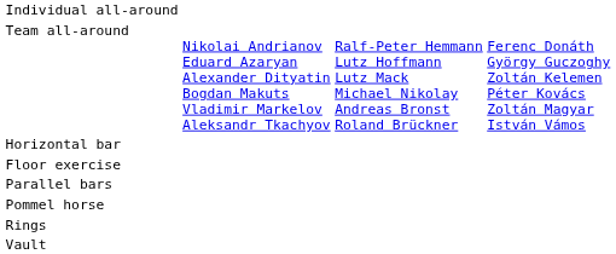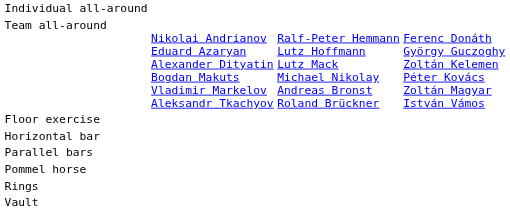 <table>
 <tr valign="top">
 <td>Individual all-around<br></td>
 <td></td>
 <td></td>
 <td></td>
 </tr>
 <tr valign="top">
 <td>Team all-around<br></td>
 <td><br><a href='#'>Nikolai Andrianov</a><br><a href='#'>Eduard Azaryan</a><br><a href='#'>Alexander Dityatin</a><br><a href='#'>Bogdan Makuts</a><br><a href='#'>Vladimir Markelov</a><br><a href='#'>Aleksandr Tkachyov</a></td>
 <td><br><a href='#'>Ralf-Peter Hemmann</a><br><a href='#'>Lutz Hoffmann</a><br><a href='#'>Lutz Mack</a><br><a href='#'>Michael Nikolay</a><br><a href='#'>Andreas Bronst</a><br><a href='#'>Roland Brückner</a></td>
 <td><br><a href='#'>Ferenc Donáth</a><br><a href='#'>György Guczoghy</a><br><a href='#'>Zoltán Kelemen</a><br><a href='#'>Péter Kovács</a><br><a href='#'>Zoltán Magyar</a><br><a href='#'>István Vámos</a></td>
 </tr>
 <tr valign="top">
-<td>Horizontal bar<br></td>
+<td>Floor exercise<br></td>
 <td></td>
 <td></td>
 <td></td>
 </tr>
 <tr valign="top">
-<td>Floor exercise<br></td>
+<td>Horizontal bar<br></td>
 <td></td>
 <td></td>
 <td></td>
 </tr>
 <tr valign="top">
 <td>Parallel bars<br></td>
 <td></td>
 <td></td>
 <td></td>
 </tr>
 <tr valign="top">
 <td>Pommel horse<br></td>
 <td></td>
 <td></td>
 <td></td>
 </tr>
 <tr valign="top">
 <td>Rings<br></td>
 <td></td>
 <td></td>
 <td></td>
 </tr>
 <tr valign="top">
 <td>Vault<br></td>
 <td></td>
 <td></td>
 <td></td>
 </tr>
 </table>
